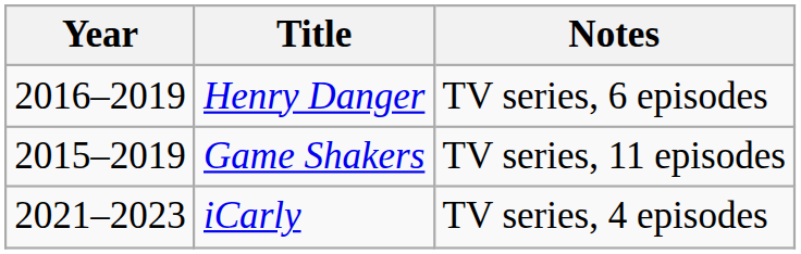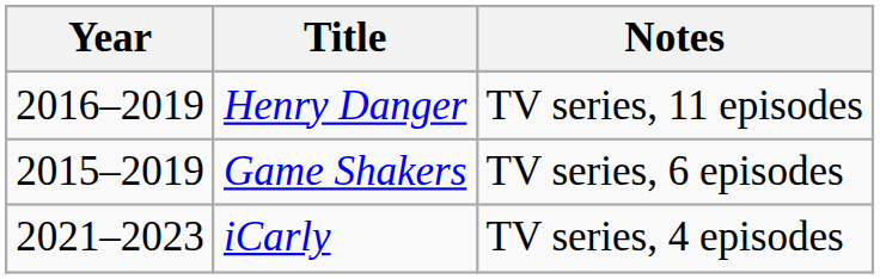 <table class="wikitable sortable">
 <tr>
 <th>Year</th>
 <th>Title</th>
 <th>Notes</th>
 </tr>
 <tr>
 <td>2016–2019</td>
 <td><em><a href='#'>Henry Danger</a></em></td>
-<td>TV series, 6 episodes</td>
+<td>TV series, 11 episodes</td>
 </tr>
 <tr>
 <td>2015–2019</td>
 <td><em><a href='#'>Game Shakers</a></em></td>
-<td>TV series, 11 episodes</td>
+<td>TV series, 6 episodes</td>
 </tr>
 <tr>
 <td>2021–2023</td>
 <td><em><a href='#'>iCarly</a></em></td>
 <td>TV series, 4 episodes</td>
 </tr>
 </table>
